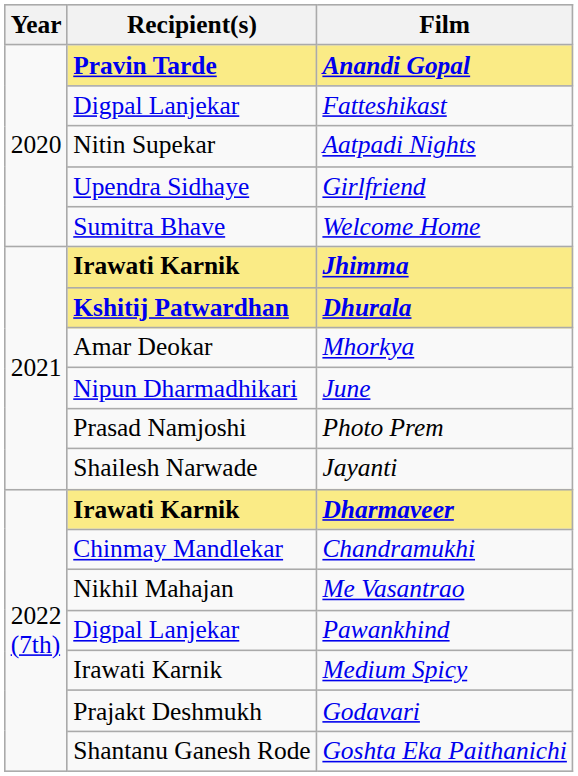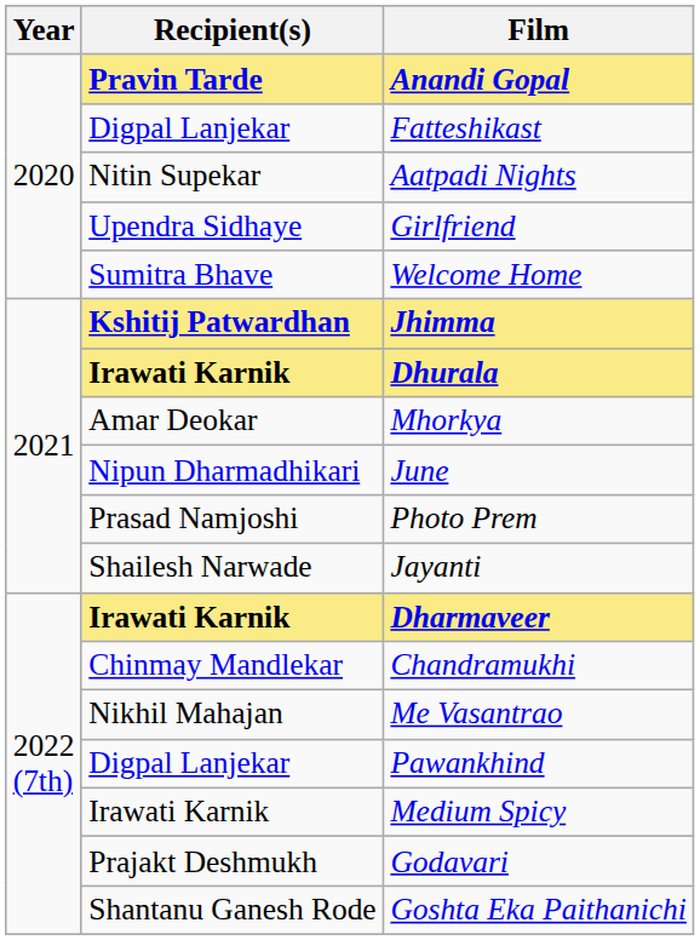 <table class="wikitable">
 <tr>
 <th>Year</th>
 <th>Recipient(s)</th>
 <th>Film</th>
 </tr>
 <tr>
 <td rowspan="5">2020</td>
 <td style="background:#FAEB86;"><strong><a href='#'>Pravin Tarde</a></strong></td>
 <td style="background:#FAEB86;"><strong><em><a href='#'>Anandi Gopal</a></em></strong></td>
 </tr>
 <tr>
 <td><a href='#'>Digpal Lanjekar</a></td>
 <td><em><a href='#'>Fatteshikast</a></em></td>
 </tr>
 <tr>
 <td>Nitin Supekar</td>
 <td><em><a href='#'>Aatpadi Nights</a></em></td>
 </tr>
 <tr>
 <td><a href='#'>Upendra Sidhaye</a></td>
 <td><a href='#'><em>Girlfriend</em></a></td>
 </tr>
 <tr>
 <td><a href='#'>Sumitra Bhave</a></td>
 <td><a href='#'><em>Welcome Home</em></a></td>
 </tr>
 <tr>
 <td rowspan="6">2021</td>
-<td style="background:#FAEB86;"><strong>Irawati Karnik</strong></td>
+<td style="background:#FAEB86;"><strong><a href='#'>Kshitij Patwardhan</a></strong></td>
 <td style="background:#FAEB86;"><strong><em><a href='#'>Jhimma</a></em></strong></td>
 </tr>
 <tr>
-<td style="background:#FAEB86;"><strong><a href='#'>Kshitij Patwardhan</a></strong></td>
+<td style="background:#FAEB86;"><strong>Irawati Karnik</strong></td>
 <td style="background:#FAEB86;"><strong><em><a href='#'>Dhurala</a></em></strong></td>
 </tr>
 <tr>
 <td>Amar Deokar</td>
 <td><em><a href='#'>Mhorkya</a></em></td>
 </tr>
 <tr>
 <td><a href='#'>Nipun Dharmadhikari</a></td>
 <td><em><a href='#'>June</a></em></td>
 </tr>
 <tr>
 <td>Prasad Namjoshi</td>
 <td><em>Photo Prem</em></td>
 </tr>
 <tr>
 <td>Shailesh Narwade</td>
 <td><em>Jayanti</em></td>
 </tr>
 <tr>
 <td rowspan="7">2022<br><a href='#'>(7th)</a></td>
 <td style="background:#FAEB86;"><strong>Irawati Karnik</strong></td>
 <td style="background:#FAEB86;"><strong><em><a href='#'>Dharmaveer</a></em></strong></td>
 </tr>
 <tr>
 <td><a href='#'>Chinmay Mandlekar</a></td>
 <td><a href='#'><em>Chandramukhi</em></a></td>
 </tr>
 <tr>
 <td>Nikhil Mahajan</td>
 <td><em><a href='#'>Me Vasantrao</a></em></td>
 </tr>
 <tr>
 <td><a href='#'>Digpal Lanjekar</a></td>
 <td><em><a href='#'>Pawankhind</a></em></td>
 </tr>
 <tr>
 <td>Irawati Karnik</td>
 <td><em><a href='#'>Medium Spicy</a></em></td>
 </tr>
 <tr>
 <td>Prajakt Deshmukh</td>
 <td><em><a href='#'>Godavari</a></em></td>
 </tr>
 <tr>
 <td>Shantanu Ganesh Rode</td>
 <td><em><a href='#'>Goshta Eka Paithanichi</a></em></td>
 </tr>
 </table>
